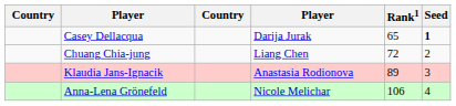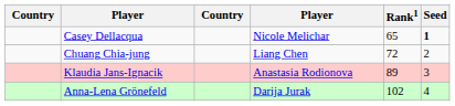 <table class="sortable wikitable">
 <tr>
 <th width="70">Country</th>
 <th width="175">Player</th>
 <th width="70">Country</th>
 <th width="175">Player</th>
 <th>Rank<sup>1</sup></th>
 <th>Seed</th>
 </tr>
 <tr>
 <td></td>
 <td><a href='#'>Casey Dellacqua</a></td>
 <td></td>
-<td><a href='#'>Darija Jurak</a></td>
+<td><a href='#'>Nicole Melichar</a></td>
 <td>65</td>
 <td><strong>1</strong></td>
 </tr>
 <tr>
 <td></td>
 <td><a href='#'>Chuang Chia-jung</a></td>
 <td></td>
 <td><a href='#'>Liang Chen</a></td>
 <td>72</td>
 <td>2</td>
 </tr>
 <tr style="background:#fcc;">
 <td></td>
 <td><a href='#'>Klaudia Jans-Ignacik</a></td>
 <td></td>
 <td><a href='#'>Anastasia Rodionova</a></td>
 <td>89</td>
 <td>3</td>
 </tr>
 <tr style="background:#cfc;">
 <td></td>
 <td><a href='#'>Anna-Lena Grönefeld</a></td>
 <td></td>
-<td><a href='#'>Nicole Melichar</a></td>
-<td>106</td>
+<td><a href='#'>Darija Jurak</a></td>
+<td>102</td>
 <td>4</td>
 </tr>
 </table>
